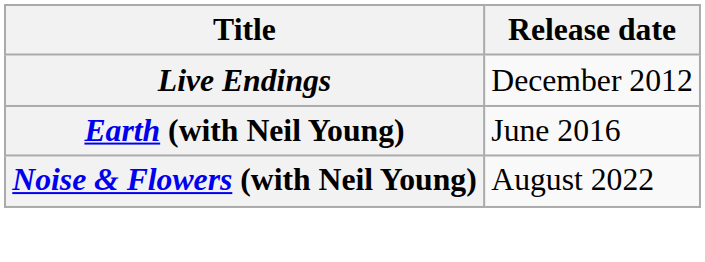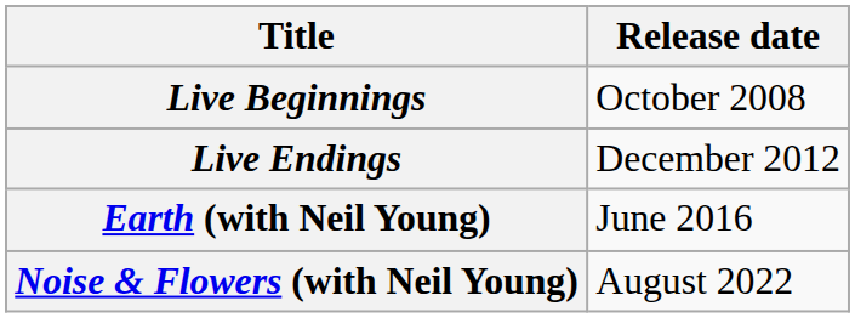 <table class="wikitable plainrowheaders">
 <tr>
 <th scope="col">Title</th>
 <th scope="col">Release date</th>
+</tr>
+<tr>
+<th scope="row"><em>Live Beginnings</em></th>
+<td>October 2008</td>
 </tr>
 <tr>
 <th scope="row"><em>Live Endings</em></th>
 <td>December 2012</td>
 </tr>
 <tr>
 <th scope="row"><em><a href='#'>Earth</a></em> (with Neil Young)</th>
 <td>June 2016</td>
 </tr>
 <tr>
 <th scope="row"><em><a href='#'>Noise & Flowers</a></em> (with Neil Young)</th>
 <td>August 2022</td>
 </tr>
 </table>
